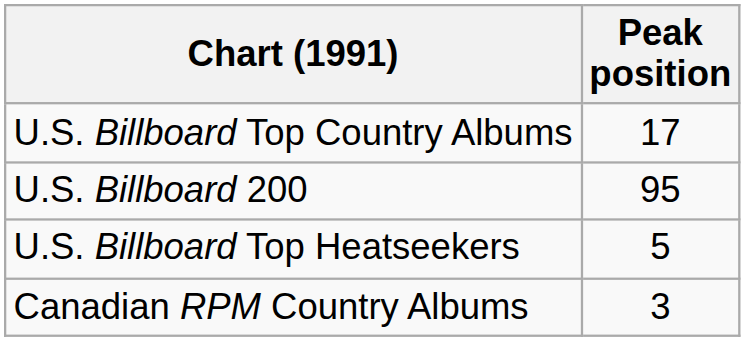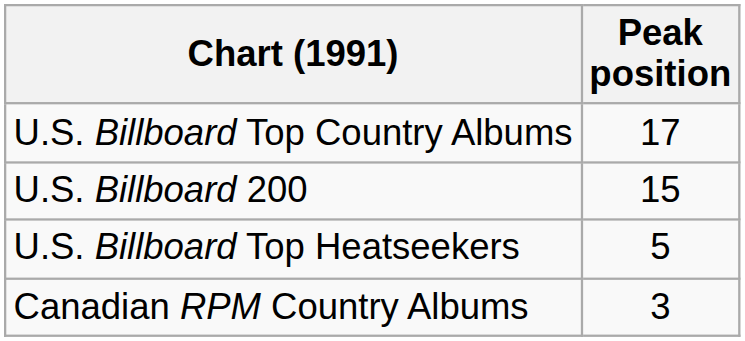 <table class="wikitable">
 <tr>
 <th>Chart (1991)</th>
 <th>Peak<br>position</th>
 </tr>
 <tr>
 <td>U.S. <em>Billboard</em> Top Country Albums</td>
 <td align="center">17</td>
 </tr>
 <tr>
 <td>U.S. <em>Billboard</em> 200</td>
-<td align="center">95</td>
+<td align="center">15</td>
 </tr>
 <tr>
 <td>U.S. <em>Billboard</em> Top Heatseekers</td>
 <td align="center">5</td>
 </tr>
 <tr>
 <td>Canadian <em>RPM</em> Country Albums</td>
 <td align="center">3</td>
 </tr>
 </table>
